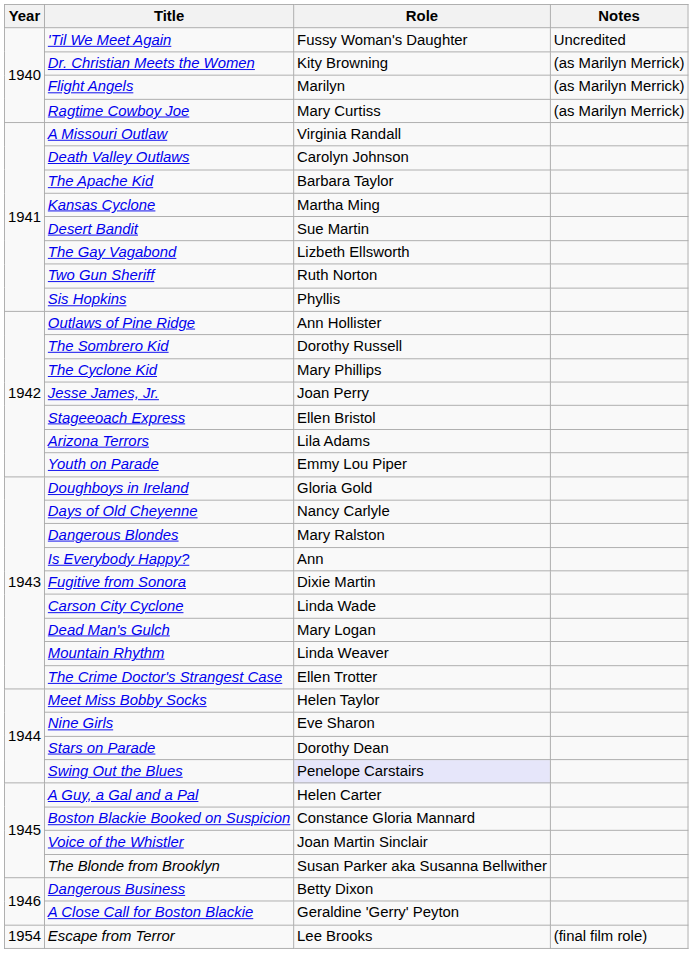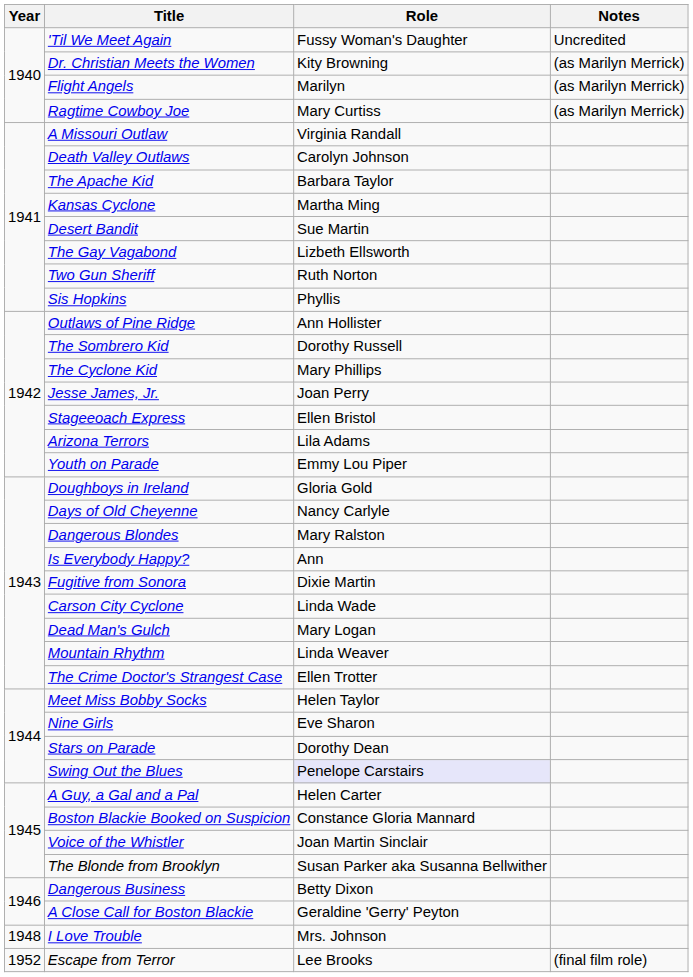 <table class="wikitable sortable">
 <tr>
 <th>Year</th>
 <th>Title</th>
 <th>Role</th>
 <th class="unsortable">Notes</th>
 </tr>
 <tr>
 <td rowspan="4">1940</td>
 <td><em><a href='#'>'Til We Meet Again</a></em></td>
 <td>Fussy Woman's Daughter</td>
 <td>Uncredited</td>
 </tr>
 <tr>
 <td><em><a href='#'>Dr. Christian Meets the Women</a></em></td>
 <td>Kity Browning</td>
 <td>(as Marilyn Merrick)</td>
 </tr>
 <tr>
 <td><em><a href='#'>Flight Angels</a></em></td>
 <td>Marilyn</td>
 <td>(as Marilyn Merrick)</td>
 </tr>
 <tr>
 <td><em><a href='#'>Ragtime Cowboy Joe</a></em></td>
 <td>Mary Curtiss</td>
 <td>(as Marilyn Merrick)</td>
 </tr>
 <tr>
 <td rowspan="8">1941</td>
 <td><em><a href='#'>A Missouri Outlaw</a></em></td>
 <td>Virginia Randall</td>
 <td></td>
 </tr>
 <tr>
 <td><em><a href='#'>Death Valley Outlaws</a></em></td>
 <td>Carolyn Johnson</td>
 <td></td>
 </tr>
 <tr>
 <td><em><a href='#'>The Apache Kid</a></em></td>
 <td>Barbara Taylor</td>
 <td></td>
 </tr>
 <tr>
 <td><em><a href='#'>Kansas Cyclone</a></em></td>
 <td>Martha Ming</td>
 <td></td>
 </tr>
 <tr>
 <td><em><a href='#'>Desert Bandit</a></em></td>
 <td>Sue Martin</td>
 <td></td>
 </tr>
 <tr>
 <td><em><a href='#'>The Gay Vagabond</a></em></td>
 <td>Lizbeth Ellsworth</td>
 <td></td>
 </tr>
 <tr>
 <td><em><a href='#'>Two Gun Sheriff</a></em></td>
 <td>Ruth Norton</td>
 <td></td>
 </tr>
 <tr>
 <td><em><a href='#'>Sis Hopkins</a></em></td>
 <td>Phyllis</td>
 <td></td>
 </tr>
 <tr>
 <td rowspan="7">1942</td>
 <td><em><a href='#'>Outlaws of Pine Ridge</a></em></td>
 <td>Ann Hollister</td>
 <td></td>
 </tr>
 <tr>
 <td><em><a href='#'>The Sombrero Kid</a></em></td>
 <td>Dorothy Russell</td>
 <td></td>
 </tr>
 <tr>
 <td><em><a href='#'>The Cyclone Kid</a></em></td>
 <td>Mary Phillips</td>
 <td></td>
 </tr>
 <tr>
 <td><em><a href='#'>Jesse James, Jr.</a></em></td>
 <td>Joan Perry</td>
 <td></td>
 </tr>
 <tr>
 <td><em><a href='#'>Stageeoach Express</a></em></td>
 <td>Ellen Bristol</td>
 <td></td>
 </tr>
 <tr>
 <td><em><a href='#'>Arizona Terrors</a></em></td>
 <td>Lila Adams</td>
 <td></td>
 </tr>
 <tr>
 <td><em><a href='#'>Youth on Parade</a></em></td>
 <td>Emmy Lou Piper</td>
 <td></td>
 </tr>
 <tr>
 <td rowspan="9">1943</td>
 <td><em><a href='#'>Doughboys in Ireland</a></em></td>
 <td>Gloria Gold</td>
 <td></td>
 </tr>
 <tr>
 <td><em><a href='#'>Days of Old Cheyenne</a></em></td>
 <td>Nancy Carlyle</td>
 <td></td>
 </tr>
 <tr>
 <td><em><a href='#'>Dangerous Blondes</a></em></td>
 <td>Mary Ralston</td>
 <td></td>
 </tr>
 <tr>
 <td><em><a href='#'>Is Everybody Happy?</a></em></td>
 <td>Ann</td>
 <td></td>
 </tr>
 <tr>
 <td><em><a href='#'>Fugitive from Sonora</a></em></td>
 <td>Dixie Martin</td>
 <td></td>
 </tr>
 <tr>
 <td><em><a href='#'>Carson City Cyclone</a></em></td>
 <td>Linda Wade</td>
 <td></td>
 </tr>
 <tr>
 <td><em><a href='#'>Dead Man's Gulch</a></em></td>
 <td>Mary Logan</td>
 <td></td>
 </tr>
 <tr>
 <td><em><a href='#'>Mountain Rhythm</a></em></td>
 <td>Linda Weaver</td>
 <td></td>
 </tr>
 <tr>
 <td><em><a href='#'>The Crime Doctor's Strangest Case</a></em></td>
 <td>Ellen Trotter</td>
 <td></td>
 </tr>
 <tr>
 <td rowspan="4">1944</td>
 <td><em><a href='#'>Meet Miss Bobby Socks</a></em></td>
 <td>Helen Taylor</td>
 <td></td>
 </tr>
 <tr>
 <td><em><a href='#'>Nine Girls</a></em></td>
 <td>Eve Sharon</td>
 <td></td>
 </tr>
 <tr>
 <td><em><a href='#'>Stars on Parade</a></em></td>
 <td>Dorothy Dean</td>
 <td></td>
 </tr>
 <tr>
 <td><em><a href='#'>Swing Out the Blues</a></em></td>
 <td style="background: lavender;">Penelope Carstairs</td>
 <td></td>
 </tr>
 <tr>
 <td rowspan="4">1945</td>
 <td><em><a href='#'>A Guy, a Gal and a Pal</a></em></td>
 <td>Helen Carter</td>
 <td></td>
 </tr>
 <tr>
 <td><em><a href='#'>Boston Blackie Booked on Suspicion</a></em></td>
 <td>Constance Gloria Mannard</td>
 <td></td>
 </tr>
 <tr>
 <td><em><a href='#'>Voice of the Whistler</a></em></td>
 <td>Joan Martin Sinclair</td>
 <td></td>
 </tr>
 <tr>
 <td><em>The Blonde from Brooklyn</em></td>
 <td>Susan Parker aka Susanna Bellwither</td>
 <td></td>
 </tr>
 <tr>
 <td rowspan="2">1946</td>
 <td><em><a href='#'>Dangerous Business</a></em></td>
 <td>Betty Dixon</td>
 <td></td>
 </tr>
 <tr>
 <td><em><a href='#'>A Close Call for Boston Blackie</a></em></td>
 <td>Geraldine 'Gerry' Peyton</td>
 <td></td>
 </tr>
 <tr>
-<td>1954</td>
+<td>1948</td>
+<td><em><a href='#'>I Love Trouble</a></em></td>
+<td>Mrs. Johnson</td>
+<td></td>
+</tr>
+<tr>
+<td>1952</td>
 <td><em>Escape from Terror</em></td>
 <td>Lee Brooks</td>
 <td>(final film role)</td>
 </tr>
 </table>
